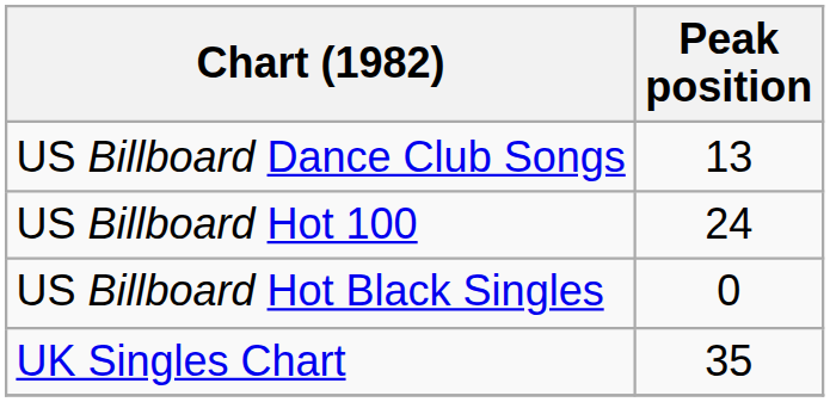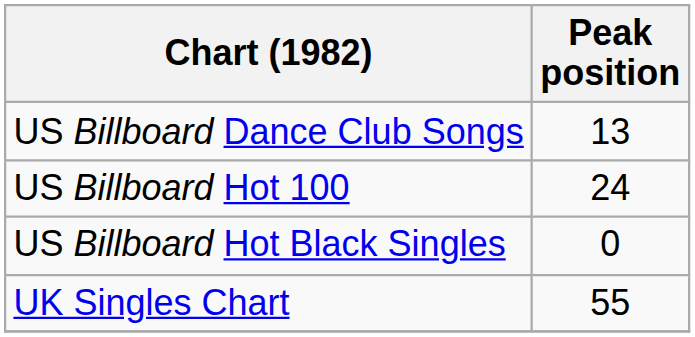 <table class="wikitable sortable">
 <tr>
 <th>Chart (1982)</th>
 <th>Peak<br>position</th>
 </tr>
 <tr>
 <td>US <em>Billboard</em> <a href='#'>Dance Club Songs</a></td>
 <td align="center">13</td>
 </tr>
 <tr>
 <td>US <em>Billboard</em> <a href='#'>Hot 100</a></td>
 <td align="center">24</td>
 </tr>
 <tr>
 <td>US <em>Billboard</em> <a href='#'>Hot Black Singles</a></td>
 <td align="center">0</td>
 </tr>
 <tr>
 <td><a href='#'>UK Singles Chart</a></td>
-<td align="center">35</td>
+<td align="center">55</td>
 </tr>
 <tr>
 </tr>
 </table>
